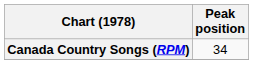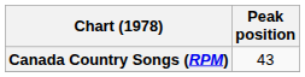 <table class="wikitable sortable plainrowheaders" style="text-align:center">
 <tr>
 <th scope="col">Chart (1978)</th>
 <th scope="col">Peak<br> position</th>
 </tr>
 <tr>
 <th scope="row">Canada Country Songs (<em><a href='#'>RPM</a></em>)</th>
-<td>34</td>
+<td>43</td>
 </tr>
 <tr>
 </tr>
 <tr>
 </tr>
 </table>
